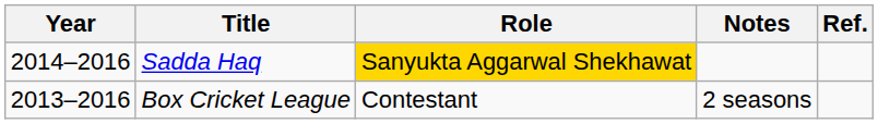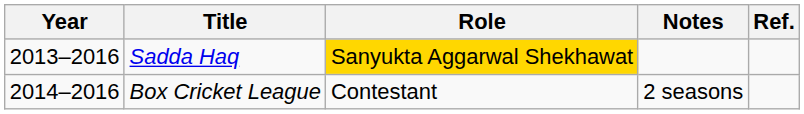 <table class="wikitable sortable">
 <tr>
 <th>Year</th>
 <th>Title</th>
 <th>Role</th>
 <th class="unsortable">Notes</th>
 <th class="unsortable">Ref.</th>
 </tr>
 <tr>
-<td>2014–2016</td>
+<td>2013–2016</td>
 <td><em><a href='#'>Sadda Haq</a></em></td>
 <td style="background: gold;">Sanyukta Aggarwal Shekhawat</td>
 <td></td>
 <td></td>
 </tr>
 <tr>
-<td>2013–2016</td>
+<td>2014–2016</td>
 <td><em>Box Cricket League</em></td>
 <td>Contestant</td>
 <td>2 seasons</td>
 <td></td>
 </tr>
 </table>
